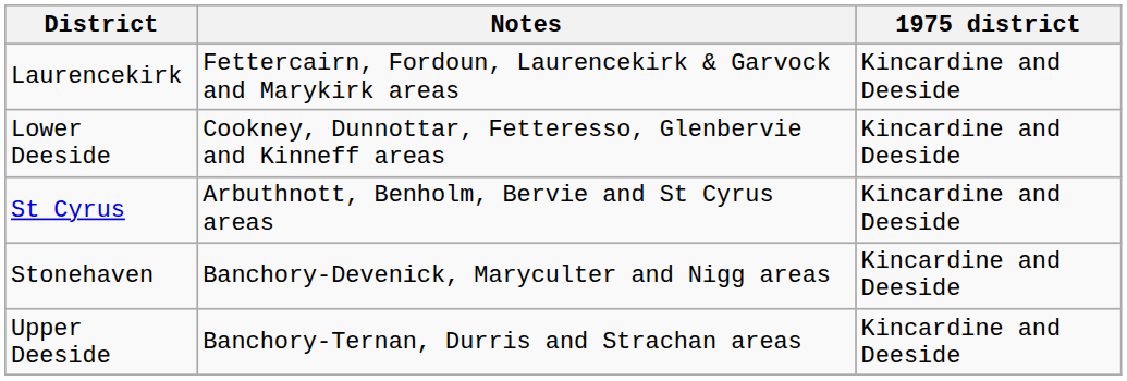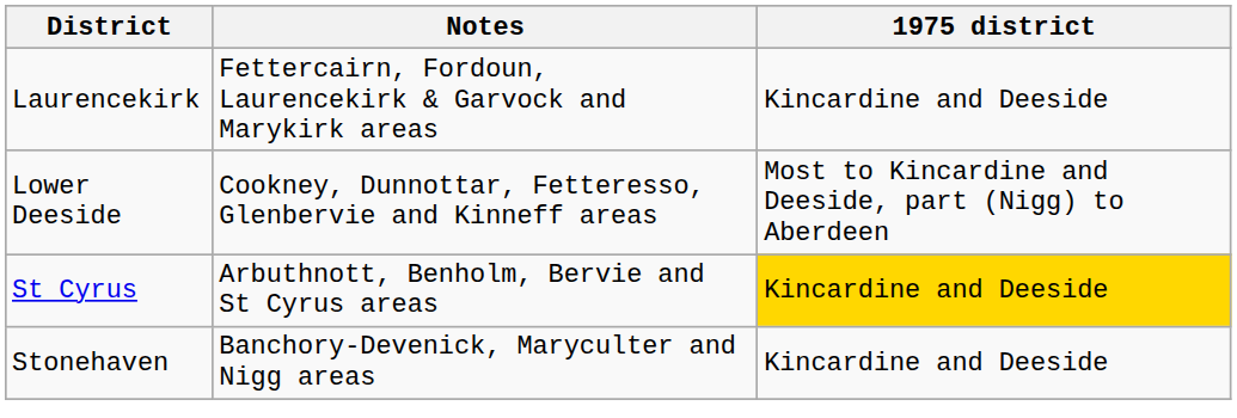 <table class="wikitable">
 <tr>
 <th>District</th>
 <th>Notes</th>
 <th>1975 district</th>
 </tr>
 <tr>
 <td>Laurencekirk</td>
 <td>Fettercairn, Fordoun, Laurencekirk & Garvock and Marykirk areas</td>
 <td>Kincardine and Deeside</td>
 </tr>
 <tr>
 <td>Lower Deeside</td>
 <td>Cookney, Dunnottar, Fetteresso, Glenbervie and Kinneff areas</td>
-<td>Kincardine and Deeside</td>
+<td>Most to Kincardine and Deeside, part (Nigg) to Aberdeen</td>
 </tr>
 <tr>
 <td><a href='#'>St Cyrus</a></td>
 <td>Arbuthnott, Benholm, Bervie and St Cyrus areas</td>
-<td>Kincardine and Deeside</td>
+<td style="background: gold;">Kincardine and Deeside</td>
 </tr>
 <tr>
 <td>Stonehaven</td>
 <td>Banchory-Devenick, Maryculter and Nigg areas</td>
 <td>Kincardine and Deeside</td>
 </tr>
-<tr>
-<td>Upper Deeside</td>
-<td>Banchory-Ternan, Durris and Strachan areas</td>
-<td>Kincardine and Deeside</td>
-</tr>
 </table>
